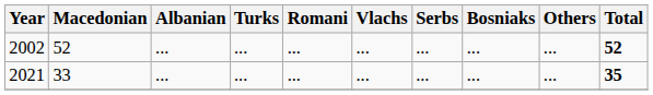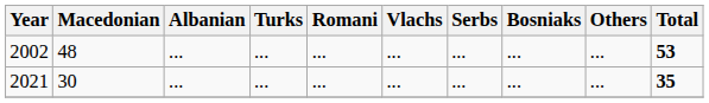 <table class="wikitable">
 <tr>
 <th>Year</th>
 <th>Macedonian</th>
 <th>Albanian</th>
 <th>Turks</th>
 <th>Romani</th>
 <th>Vlachs</th>
 <th>Serbs</th>
 <th>Bosniaks</th>
 <th><abbr>Others</abbr></th>
 <th>Total</th>
 </tr>
 <tr>
 <td>2002</td>
-<td>52</td>
+<td>48</td>
 <td>...</td>
 <td>...</td>
 <td>...</td>
 <td>...</td>
 <td>...</td>
 <td>...</td>
 <td>...</td>
-<td><strong>52</strong></td>
+<td><strong>53</strong></td>
 </tr>
 <tr>
 <td>2021</td>
-<td>33</td>
+<td>30</td>
 <td>...</td>
 <td>...</td>
 <td>...</td>
 <td>...</td>
 <td>...</td>
 <td>...</td>
 <td>...</td>
 <td><strong>35</strong></td>
 </tr>
 <tr>
 </tr>
 </table>
